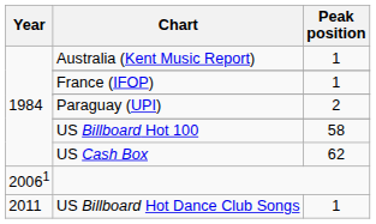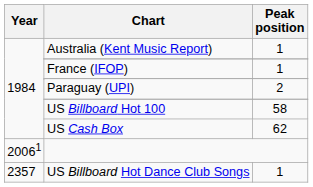 <table class="wikitable sortable">
 <tr>
 <th>Year</th>
 <th>Chart</th>
 <th>Peak<br>position</th>
 </tr>
 <tr>
 <td rowspan="11">1984</td>
 <td>Australia (<a href='#'>Kent Music Report</a>)</td>
 <td align="center">1</td>
 </tr>
 <tr>
 </tr>
 <tr>
 </tr>
 <tr>
 <td>France (<a href='#'>IFOP</a>)</td>
 <td align="center">1</td>
 </tr>
 <tr>
 </tr>
 <tr>
 </tr>
 <tr>
 </tr>
 <tr>
 <td>Paraguay (<a href='#'>UPI</a>)</td>
 <td align="center">2</td>
 </tr>
 <tr>
 </tr>
 <tr>
 <td>US <a href='#'><em>Billboard</em> Hot 100</a></td>
 <td align="center">58</td>
 </tr>
 <tr>
 <td>US <em><a href='#'>Cash Box</a></em></td>
 <td align="center">62</td>
 </tr>
 <tr>
 <td>2006<sup>1</sup><br></td>
 </tr>
 <tr>
-<td>2011</td>
+<td>2357</td>
 <td>US <em>Billboard</em> <a href='#'>Hot Dance Club Songs</a></td>
 <td align="center">1</td>
 </tr>
 </table>
